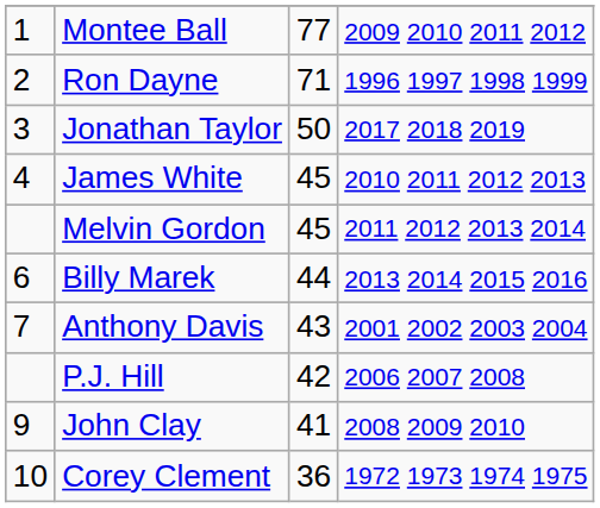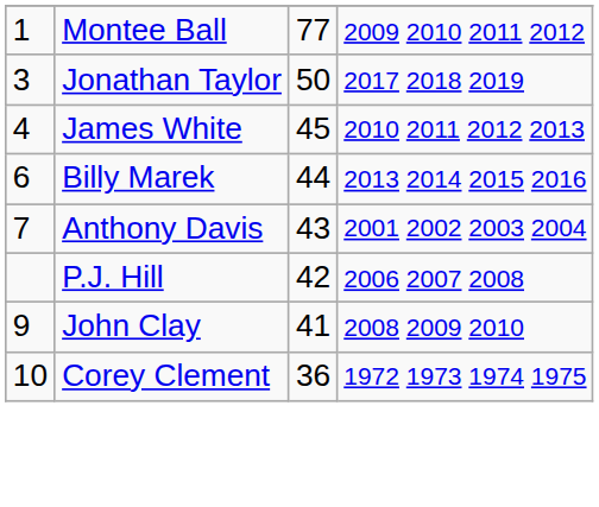 <table class="wikitable">
 <tr>
 </tr>
 <tr>
 <td>1</td>
 <td><a href='#'>Montee Ball</a></td>
 <td>77</td>
 <td style="font-size:80%;"><a href='#'>2009</a> <a href='#'>2010</a> <a href='#'>2011</a> <a href='#'>2012</a></td>
-</tr>
-<tr>
-<td>2</td>
-<td><a href='#'>Ron Dayne</a></td>
-<td>71</td>
-<td style="font-size:80%;"><a href='#'>1996</a> <a href='#'>1997</a> <a href='#'>1998</a> <a href='#'>1999</a></td>
 </tr>
 <tr>
 <td>3</td>
 <td><a href='#'>Jonathan Taylor</a></td>
 <td>50</td>
 <td style="font-size:80%;"><a href='#'>2017</a> <a href='#'>2018</a> <a href='#'>2019</a></td>
 </tr>
 <tr>
 <td>4</td>
 <td><a href='#'>James White</a></td>
 <td>45</td>
 <td style="font-size:80%;"><a href='#'>2010</a> <a href='#'>2011</a> <a href='#'>2012</a> <a href='#'>2013</a></td>
-</tr>
-<tr>
-<td></td>
-<td><a href='#'>Melvin Gordon</a></td>
-<td>45</td>
-<td style="font-size:80%;"><a href='#'>2011</a> <a href='#'>2012</a> <a href='#'>2013</a> <a href='#'>2014</a></td>
 </tr>
 <tr>
 <td>6</td>
 <td><a href='#'>Billy Marek</a></td>
 <td>44</td>
 <td style="font-size:80%;"><a href='#'>2013</a> <a href='#'>2014</a> <a href='#'>2015</a> <a href='#'>2016</a></td>
 </tr>
 <tr>
 <td>7</td>
 <td><a href='#'>Anthony Davis</a></td>
 <td>43</td>
 <td style="font-size:80%;"><a href='#'>2001</a> <a href='#'>2002</a> <a href='#'>2003</a> <a href='#'>2004</a></td>
 </tr>
 <tr>
 <td></td>
 <td><a href='#'>P.J. Hill</a></td>
 <td>42</td>
 <td style="font-size:80%;"><a href='#'>2006</a> <a href='#'>2007</a> <a href='#'>2008</a></td>
 </tr>
 <tr>
 <td>9</td>
 <td><a href='#'>John Clay</a></td>
 <td>41</td>
 <td style="font-size:80%;"><a href='#'>2008</a> <a href='#'>2009</a> <a href='#'>2010</a></td>
 </tr>
 <tr>
 <td>10</td>
 <td><a href='#'>Corey Clement</a></td>
 <td>36</td>
 <td style="font-size:80%;"><a href='#'>1972</a> <a href='#'>1973</a> <a href='#'>1974</a> <a href='#'>1975</a></td>
 </tr>
 </table>
